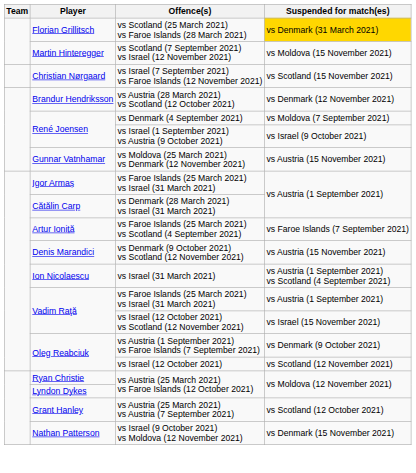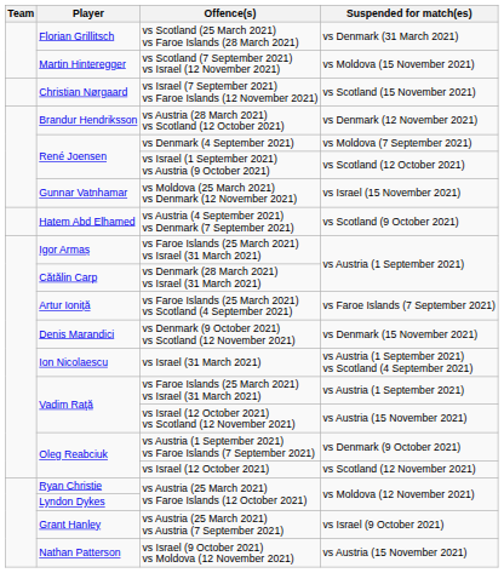 <table class="wikitable" style="font-size:90%">
 <tr>
 <th>Team</th>
 <th>Player</th>
 <th>Offence(s)</th>
 <th>Suspended for match(es)</th>
 </tr>
 <tr>
 <td rowspan=2></td>
 <td><a href='#'>Florian Grillitsch</a></td>
 <td> vs Scotland (25 March 2021)<br> vs Faroe Islands (28 March 2021)</td>
-<td style="background: gold;">vs Denmark (31 March 2021)</td>
+<td>vs Denmark (31 March 2021)</td>
 </tr>
 <tr>
 <td><a href='#'>Martin Hinteregger</a></td>
 <td> vs Scotland (7 September 2021)<br> vs Israel (12 November 2021)</td>
 <td>vs Moldova (15 November 2021)</td>
 </tr>
 <tr>
 <td></td>
 <td><a href='#'>Christian Nørgaard</a></td>
 <td> vs Israel (7 September 2021)<br> vs Faroe Islands (12 November 2021)</td>
 <td>vs Scotland (15 November 2021)</td>
 </tr>
 <tr>
 <td rowspan=4></td>
 <td><a href='#'>Brandur Hendriksson</a></td>
 <td> vs Austria (28 March 2021)<br> vs Scotland (12 October 2021)</td>
 <td>vs Denmark (12 November 2021)</td>
 </tr>
 <tr>
 <td rowspan=2><a href='#'>René Joensen</a></td>
 <td> vs Denmark (4 September 2021)</td>
 <td>vs Moldova (7 September 2021)</td>
 </tr>
 <tr>
 <td> vs Israel (1 September 2021)<br> vs Austria (9 October 2021)</td>
-<td>vs Israel (9 October 2021)</td>
+<td>vs Scotland (12 October 2021)</td>
 </tr>
 <tr>
 <td><a href='#'>Gunnar Vatnhamar</a></td>
 <td> vs Moldova (25 March 2021)<br> vs Denmark (12 November 2021)</td>
-<td>vs Austria (15 November 2021)</td>
+<td>vs Israel (15 November 2021)</td>
+</tr>
+<tr>
+<td></td>
+<td><a href='#'>Hatem Abd Elhamed</a></td>
+<td> vs Austria (4 September 2021)<br> vs Denmark (7 September 2021)</td>
+<td>vs Scotland (9 October 2021)</td>
 </tr>
 <tr>
 <td rowspan=9></td>
 <td><a href='#'>Igor Armaș</a></td>
 <td> vs Faroe Islands (25 March 2021)<br> vs Israel (31 March 2021)</td>
 <td rowspan=2>vs Austria (1 September 2021)</td>
 </tr>
 <tr>
 <td><a href='#'>Cătălin Carp</a></td>
 <td> vs Denmark (28 March 2021)<br> vs Israel (31 March 2021)</td>
 </tr>
 <tr>
 <td><a href='#'>Artur Ioniță</a></td>
 <td> vs Faroe Islands (25 March 2021)<br> vs Scotland (4 September 2021)</td>
 <td>vs Faroe Islands (7 September 2021)</td>
 </tr>
 <tr>
 <td><a href='#'>Denis Marandici</a></td>
 <td> vs Denmark (9 October 2021)<br> vs Scotland (12 November 2021)</td>
-<td>vs Austria (15 November 2021)</td>
+<td>vs Denmark (15 November 2021)</td>
 </tr>
 <tr>
 <td><a href='#'>Ion Nicolaescu</a></td>
 <td> vs Israel (31 March 2021)</td>
 <td>vs Austria (1 September 2021)<br>vs Scotland (4 September 2021)</td>
 </tr>
 <tr>
 <td rowspan=2><a href='#'>Vadim Raţă</a></td>
 <td> vs Faroe Islands (25 March 2021)<br> vs Israel (31 March 2021)</td>
 <td>vs Austria (1 September 2021)</td>
 </tr>
 <tr>
 <td> vs Israel (12 October 2021)<br> vs Scotland (12 November 2021)</td>
-<td>vs Israel (15 November 2021)</td>
+<td>vs Austria (15 November 2021)</td>
 </tr>
 <tr>
 <td rowspan=2><a href='#'>Oleg Reabciuk</a></td>
 <td> vs Austria (1 September 2021)<br> vs Faroe Islands (7 September 2021)</td>
 <td>vs Denmark (9 October 2021)</td>
 </tr>
 <tr>
 <td> vs Israel (12 October 2021)</td>
 <td>vs Scotland (12 November 2021)</td>
 </tr>
 <tr>
 <td rowspan=4></td>
 <td><a href='#'>Ryan Christie</a></td>
 <td rowspan=2> vs Austria (25 March 2021)<br> vs Faroe Islands (12 October 2021)</td>
 <td rowspan=2>vs Moldova (12 November 2021)</td>
 </tr>
 <tr>
 <td><a href='#'>Lyndon Dykes</a></td>
 </tr>
 <tr>
 <td><a href='#'>Grant Hanley</a></td>
 <td> vs Austria (25 March 2021)<br> vs Austria (7 September 2021)</td>
-<td>vs Scotland (12 October 2021)</td>
+<td>vs Israel (9 October 2021)</td>
 </tr>
 <tr>
 <td><a href='#'>Nathan Patterson</a></td>
 <td> vs Israel (9 October 2021)<br> vs Moldova (12 November 2021)</td>
-<td>vs Denmark (15 November 2021)</td>
+<td>vs Austria (15 November 2021)</td>
 </tr>
 </table>
